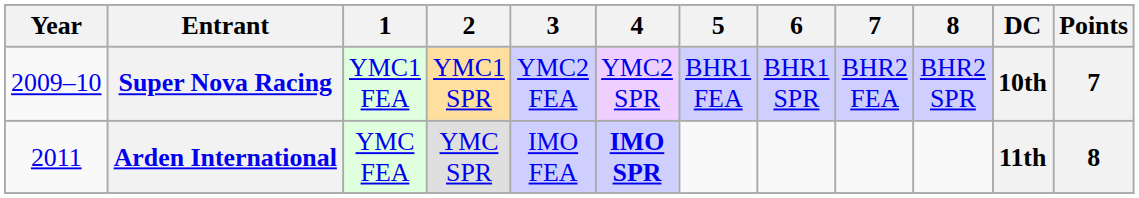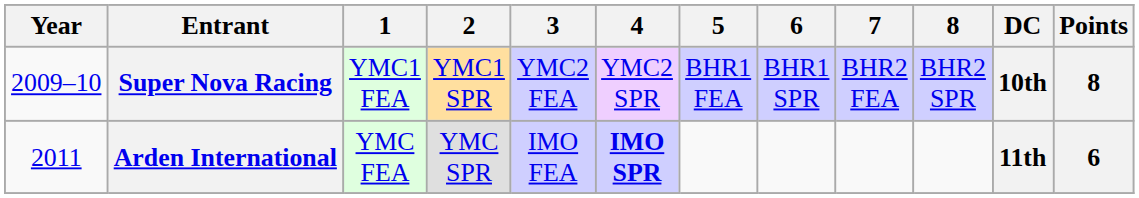 <table class="wikitable" style="text-align:center; font-size:85%">
 <tr>
 <th>Year</th>
 <th>Entrant</th>
 <th>1</th>
 <th>2</th>
 <th>3</th>
 <th>4</th>
 <th>5</th>
 <th>6</th>
 <th>7</th>
 <th>8</th>
 <th>DC</th>
 <th>Points</th>
 </tr>
 <tr>
 <td nowrap><a href='#'>2009–10</a></td>
 <th nowrap><a href='#'>Super Nova Racing</a></th>
 <td style="background:#DFFFDF;"><a href='#'>YMC1<br>FEA</a><br></td>
 <td style="background:#FFDF9F;"><a href='#'>YMC1<br>SPR</a><br></td>
 <td style="background:#CFCFFF;"><a href='#'>YMC2<br>FEA</a><br></td>
 <td style="background:#EFCFFF;"><a href='#'>YMC2<br>SPR</a><br></td>
 <td style="background:#CFCFFF;"><a href='#'>BHR1<br>FEA</a><br></td>
 <td style="background:#CFCFFF;"><a href='#'>BHR1<br>SPR</a><br></td>
 <td style="background:#CFCFFF;"><a href='#'>BHR2<br>FEA</a><br></td>
 <td style="background:#CFCFFF;"><a href='#'>BHR2<br>SPR</a><br></td>
 <th>10th</th>
-<th>7</th>
+<th>8</th>
 </tr>
 <tr>
 <td><a href='#'>2011</a></td>
 <th nowrap><a href='#'>Arden International</a></th>
 <td style="background:#DFFFDF;"><a href='#'>YMC<br>FEA</a><br></td>
 <td style="background:#DFDFDF;"><a href='#'>YMC<br>SPR</a><br></td>
 <td style="background:#CFCFFF;"><a href='#'>IMO<br>FEA</a><br></td>
 <td style="background:#CFCFFF;"><strong><a href='#'>IMO<br>SPR</a><br></strong></td>
 <td></td>
 <td></td>
 <td></td>
 <td></td>
 <th>11th</th>
-<th>8</th>
+<th>6</th>
 </tr>
 </table>
